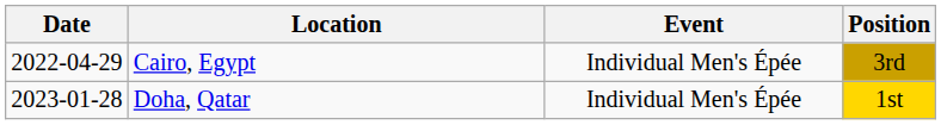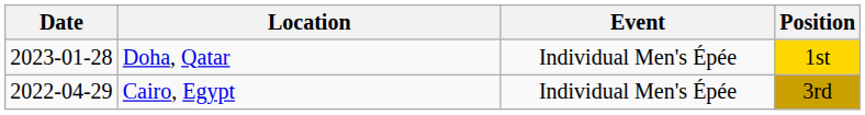 <table class="wikitable" style="text-align:center;">
 <tr>
 <th>Date</th>
 <th style="width:17em">Location</th>
 <th style="width:12em">Event</th>
 <th>Position</th>
 </tr>
 <tr>
+<td>2023-01-28</td>
+<td rowspan="1" align="left"> <a href='#'>Doha</a>, <a href='#'>Qatar</a></td>
+<td>Individual Men's Épée</td>
+<td bgcolor="gold">1st</td>
+</tr>
+<tr>
 <td>2022-04-29</td>
 <td rowspan="1" align="left"> <a href='#'>Cairo</a>, <a href='#'>Egypt</a></td>
 <td>Individual Men's Épée</td>
 <td bgcolor="caramel">3rd</td>
 </tr>
-<tr>
-<td>2023-01-28</td>
-<td rowspan="1" align="left"> <a href='#'>Doha</a>, <a href='#'>Qatar</a></td>
-<td>Individual Men's Épée</td>
-<td bgcolor="gold">1st</td>
-</tr>
 </table>
